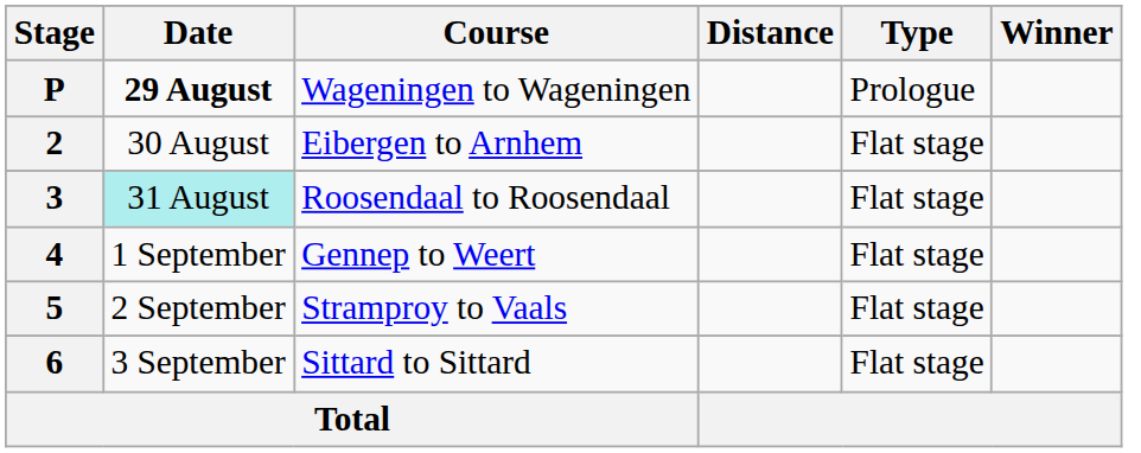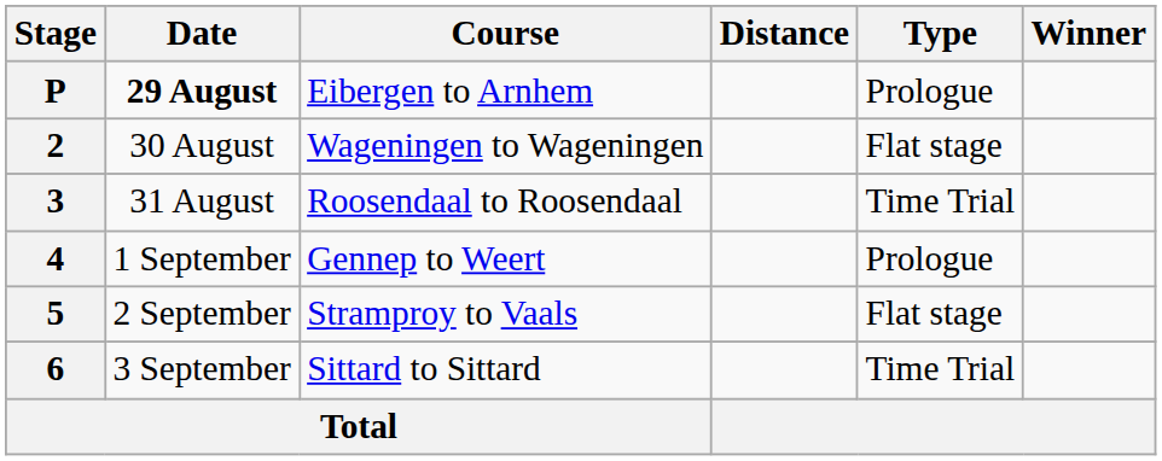 <table class=wikitable>
 <tr>
 <th>Stage</th>
 <th>Date</th>
 <th>Course</th>
 <th>Distance</th>
 <th>Type</th>
 <th>Winner</th>
 </tr>
 <tr>
 <th align=center>P</th>
 <td align=center><strong>29 August</strong></td>
-<td><a href='#'>Wageningen</a> to Wageningen</td>
+<td><a href='#'>Eibergen</a> to <a href='#'>Arnhem</a></td>
 <td align=center></td>
 <td>Prologue</td>
 <td></td>
 </tr>
 <tr>
 <th align=center>2</th>
 <td align=center>30 August</td>
-<td><a href='#'>Eibergen</a> to <a href='#'>Arnhem</a></td>
+<td><a href='#'>Wageningen</a> to Wageningen</td>
 <td align=center></td>
 <td>Flat stage</td>
 <td></td>
 </tr>
 <tr>
 <th align=center>3</th>
-<td align=center style="background: paleturquoise;">31 August</td>
+<td align=center>31 August</td>
 <td><a href='#'>Roosendaal</a> to Roosendaal</td>
 <td align=center></td>
-<td>Flat stage</td>
+<td>Time Trial</td>
 <td></td>
 </tr>
 <tr>
 <th align=center>4</th>
 <td align=center>1 September</td>
 <td><a href='#'>Gennep</a> to <a href='#'>Weert</a></td>
 <td align=center></td>
-<td>Flat stage</td>
+<td>Prologue</td>
 <td></td>
 </tr>
 <tr>
 <th align=center>5</th>
 <td align=center>2 September</td>
 <td><a href='#'>Stramproy</a> to <a href='#'>Vaals</a></td>
 <td align=center></td>
 <td>Flat stage</td>
 <td></td>
 </tr>
 <tr>
 <th align=center>6</th>
 <td align=center>3 September</td>
 <td><a href='#'>Sittard</a> to Sittard</td>
 <td align=center></td>
-<td>Flat stage</td>
+<td>Time Trial</td>
 <td></td>
 </tr>
 <tr>
 <th colspan=3>Total</th>
 <th colspan=5></th>
 </tr>
 </table>
